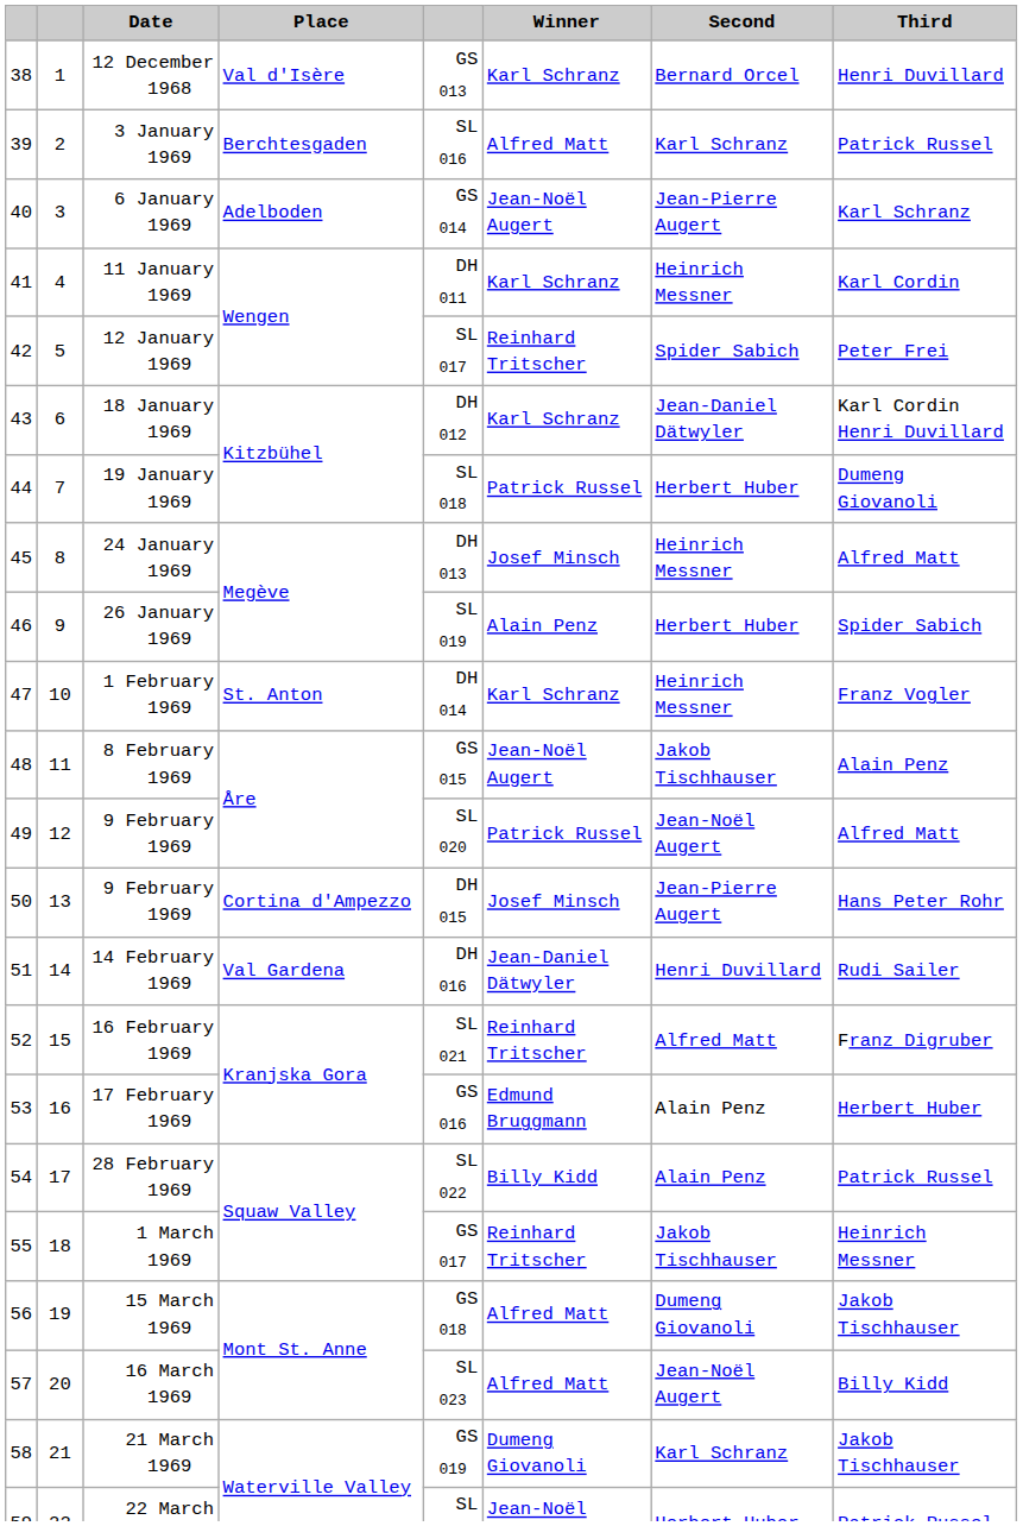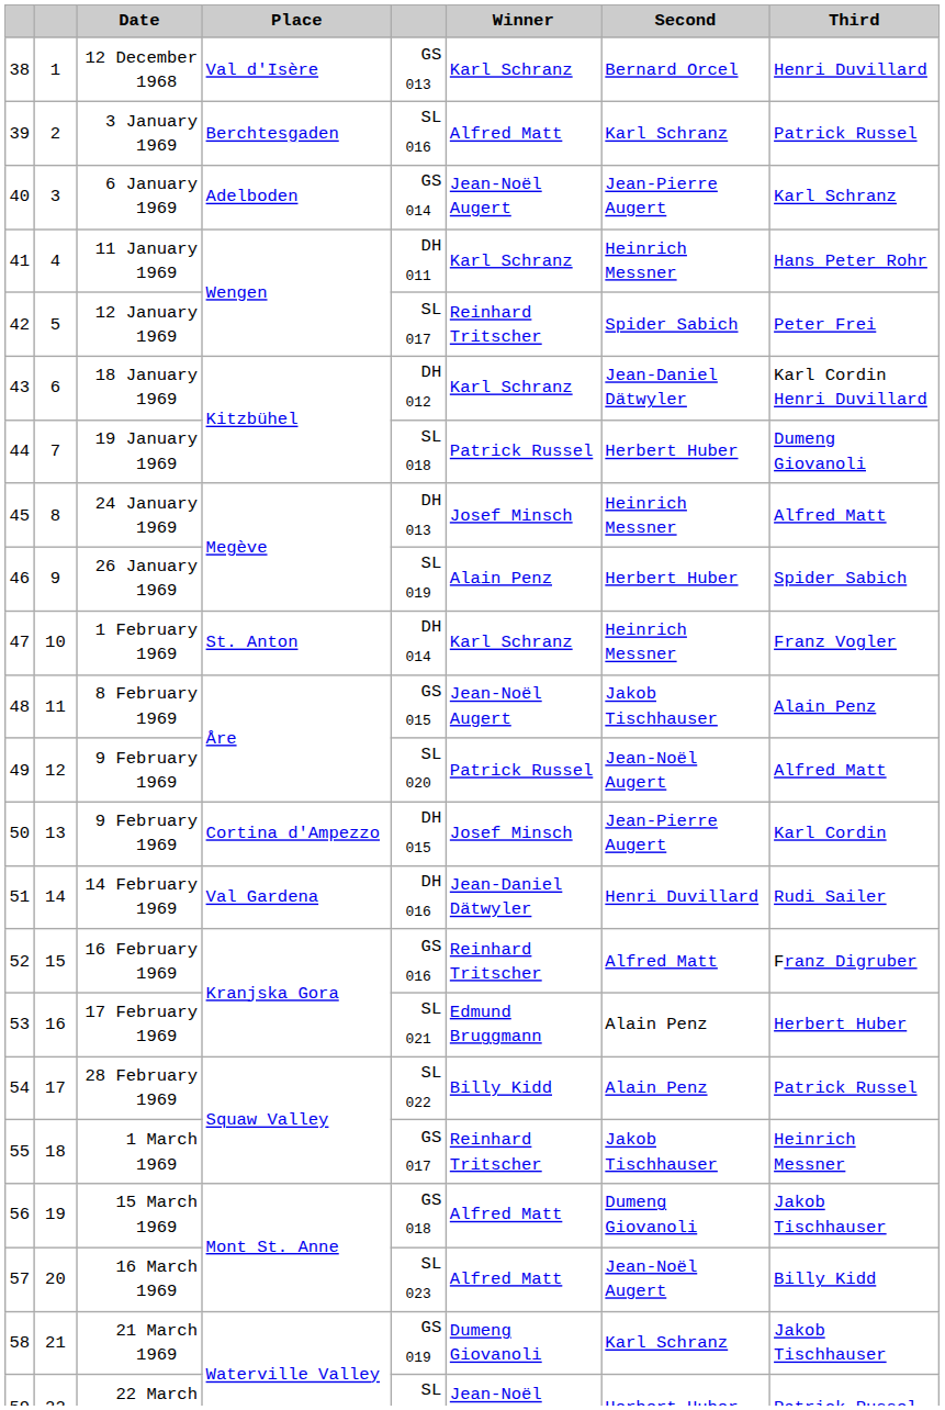 <table class="wikitable plainrowheaders" style="background:#fff; font-size:86%; line-height:16px; border:grey solid 1px; border-collapse:collapse;">
 <tr style="background:#ccc; text-align:center;">
 <td align="center" width="13"></td>
 <td align="center" width="40"></td>
 <td align="center" width="120"><strong>Date</strong></td>
 <td align="center" width="180"><strong>Place</strong></td>
 <td align="center" width="42"></td>
 <td align="center" width="165"><strong>Winner</strong></td>
 <td align="center" width="165"><strong>Second</strong></td>
 <td align="center" width="165"><strong>Third</strong></td>
 </tr>
 <tr>
 <td align=center>38</td>
 <td align=center>1</td>
 <td align=right>12 December 1968  </td>
 <td> <a href='#'>Val d'Isère</a></td>
 <td align=right>GS <sub>013</sub> </td>
 <td> <a href='#'>Karl Schranz</a></td>
 <td> <a href='#'>Bernard Orcel</a></td>
 <td> <a href='#'>Henri Duvillard</a></td>
 </tr>
 <tr>
 <td align=center>39</td>
 <td align=center>2</td>
 <td align=right>3 January 1969  </td>
 <td> <a href='#'>Berchtesgaden</a></td>
 <td align=right>SL <sub>016</sub> </td>
 <td> <a href='#'>Alfred Matt</a></td>
 <td> <a href='#'>Karl Schranz</a></td>
 <td> <a href='#'>Patrick Russel</a></td>
 </tr>
 <tr>
 <td align=center>40</td>
 <td align=center>3</td>
 <td align=right>6 January 1969  </td>
 <td> <a href='#'>Adelboden</a></td>
 <td align=right>GS <sub>014</sub> </td>
 <td> <a href='#'>Jean-Noël Augert</a></td>
 <td> <a href='#'>Jean-Pierre Augert</a></td>
 <td> <a href='#'>Karl Schranz</a></td>
 </tr>
 <tr>
 <td align=center>41</td>
 <td align=center>4</td>
 <td align=right>11 January 1969  </td>
 <td rowspan=2> <a href='#'>Wengen</a></td>
 <td align=right>DH <sub>011</sub> </td>
 <td> <a href='#'>Karl Schranz</a></td>
 <td> <a href='#'>Heinrich Messner</a></td>
-<td> <a href='#'>Karl Cordin</a></td>
+<td> <a href='#'>Hans Peter Rohr</a></td>
 </tr>
 <tr>
 <td align=center>42</td>
 <td align=center>5</td>
 <td align=right>12 January 1969  </td>
 <td align=right>SL <sub>017</sub> </td>
 <td> <a href='#'>Reinhard Tritscher</a></td>
 <td> <a href='#'>Spider Sabich</a></td>
 <td> <a href='#'>Peter Frei</a></td>
 </tr>
 <tr>
 <td align=center>43</td>
 <td align=center>6</td>
 <td align=right>18 January 1969  </td>
 <td rowspan=2> <a href='#'>Kitzbühel</a></td>
 <td align=right>DH <sub>012</sub> </td>
 <td> <a href='#'>Karl Schranz</a></td>
 <td> <a href='#'>Jean-Daniel Dätwyler</a></td>
 <td> Karl Cordin <br>  <a href='#'>Henri Duvillard</a></td>
 </tr>
 <tr>
 <td align=center>44</td>
 <td align=center>7</td>
 <td align=right>19 January 1969  </td>
 <td align=right>SL <sub>018</sub> </td>
 <td> <a href='#'>Patrick Russel</a></td>
 <td> <a href='#'>Herbert Huber</a></td>
 <td> <a href='#'>Dumeng Giovanoli</a></td>
 </tr>
 <tr>
 <td align=center>45</td>
 <td align=center>8</td>
 <td align=right>24 January 1969  </td>
 <td rowspan=2> <a href='#'>Megève</a></td>
 <td align=right>DH <sub>013</sub> </td>
 <td> <a href='#'>Josef Minsch</a></td>
 <td> <a href='#'>Heinrich Messner</a></td>
 <td> <a href='#'>Alfred Matt</a></td>
 </tr>
 <tr>
 <td align=center>46</td>
 <td align=center>9</td>
 <td align=right>26 January 1969  </td>
 <td align=right>SL <sub>019</sub> </td>
 <td> <a href='#'>Alain Penz</a></td>
 <td> <a href='#'>Herbert Huber</a></td>
 <td> <a href='#'>Spider Sabich</a></td>
 </tr>
 <tr>
 <td align=center>47</td>
 <td align=center>10</td>
 <td align=right>1 February 1969  </td>
 <td> <a href='#'>St. Anton</a></td>
 <td align=right>DH <sub>014</sub> </td>
 <td> <a href='#'>Karl Schranz</a></td>
 <td> <a href='#'>Heinrich Messner</a></td>
 <td> <a href='#'>Franz Vogler</a></td>
 </tr>
 <tr>
 <td align=center>48</td>
 <td align=center>11</td>
 <td align=right>8 February 1969  </td>
 <td rowspan=2> <a href='#'>Åre</a></td>
 <td align=right>GS <sub>015</sub> </td>
 <td> <a href='#'>Jean-Noël Augert</a></td>
 <td> <a href='#'>Jakob Tischhauser</a></td>
 <td> <a href='#'>Alain Penz</a></td>
 </tr>
 <tr>
 <td align=center>49</td>
 <td align=center>12</td>
 <td align=right>9 February 1969  </td>
 <td align=right>SL <sub>020</sub> </td>
 <td> <a href='#'>Patrick Russel</a></td>
 <td> <a href='#'>Jean-Noël Augert</a></td>
 <td> <a href='#'>Alfred Matt</a></td>
 </tr>
 <tr>
 <td align=center>50</td>
 <td align=center>13</td>
 <td align=right>9 February 1969  </td>
 <td> <a href='#'>Cortina d'Ampezzo</a></td>
 <td align=right>DH <sub>015</sub> </td>
 <td> <a href='#'>Josef Minsch</a></td>
 <td> <a href='#'>Jean-Pierre Augert</a></td>
-<td> <a href='#'>Hans Peter Rohr</a></td>
+<td> <a href='#'>Karl Cordin</a></td>
 </tr>
 <tr>
 <td align=center>51</td>
 <td align=center>14</td>
 <td align=right>14 February 1969  </td>
 <td> <a href='#'>Val Gardena</a></td>
 <td align=right>DH <sub>016</sub> </td>
 <td> <a href='#'>Jean-Daniel Dätwyler</a></td>
 <td> <a href='#'>Henri Duvillard</a></td>
 <td> <a href='#'>Rudi Sailer</a></td>
 </tr>
 <tr>
 <td align=center>52</td>
 <td align=center>15</td>
 <td align=right>16 February 1969  </td>
 <td rowspan=2> <a href='#'>Kranjska Gora</a></td>
-<td align=right>SL <sub>021</sub> </td>
+<td align=right>GS <sub>016</sub> </td>
 <td> <a href='#'>Reinhard Tritscher</a></td>
 <td> <a href='#'>Alfred Matt</a></td>
 <td> F<a href='#'>ranz Digruber</a></td>
 </tr>
 <tr>
 <td align=center>53</td>
 <td align=center>16</td>
 <td align=right>17 February 1969  </td>
-<td align=right>GS <sub>016</sub> </td>
+<td align=right>SL <sub>021</sub> </td>
 <td> <a href='#'>Edmund Bruggmann</a></td>
 <td> Alain Penz</td>
 <td> <a href='#'>Herbert Huber</a></td>
 </tr>
 <tr>
 <td align=center>54</td>
 <td align=center>17</td>
 <td align=right>28 February 1969  </td>
 <td rowspan=2> <a href='#'>Squaw Valley</a></td>
 <td align=right>SL <sub>022</sub> </td>
 <td> <a href='#'>Billy Kidd</a></td>
 <td> <a href='#'>Alain Penz</a></td>
 <td> <a href='#'>Patrick Russel</a></td>
 </tr>
 <tr>
 <td align=center>55</td>
 <td align=center>18</td>
 <td align=right>1 March 1969  </td>
 <td align=right>GS <sub>017</sub> </td>
 <td> <a href='#'>Reinhard Tritscher</a></td>
 <td> <a href='#'>Jakob Tischhauser</a></td>
 <td> <a href='#'>Heinrich Messner</a></td>
 </tr>
 <tr>
 <td align=center>56</td>
 <td align=center>19</td>
 <td align=right>15 March 1969  </td>
 <td rowspan=2> <a href='#'>Mont St. Anne</a></td>
 <td align=right>GS <sub>018</sub> </td>
 <td> <a href='#'>Alfred Matt</a></td>
 <td> <a href='#'>Dumeng Giovanoli</a></td>
 <td> <a href='#'>Jakob Tischhauser</a></td>
 </tr>
 <tr>
 <td align=center>57</td>
 <td align=center>20</td>
 <td align=right>16 March 1969  </td>
 <td align=right>SL <sub>023</sub> </td>
 <td> <a href='#'>Alfred Matt</a></td>
 <td> <a href='#'>Jean-Noël Augert</a></td>
 <td> <a href='#'>Billy Kidd</a></td>
 </tr>
 <tr>
 <td align=center>58</td>
 <td align=center>21</td>
 <td align=right>21 March 1969  </td>
 <td rowspan=2> <a href='#'>Waterville Valley</a></td>
 <td align=right>GS <sub>019</sub> </td>
 <td> <a href='#'>Dumeng Giovanoli</a></td>
 <td> <a href='#'>Karl Schranz</a></td>
 <td> <a href='#'>Jakob Tischhauser</a></td>
 </tr>
 <tr>
 <td align=center>59</td>
 <td align=center>22</td>
 <td align=right>22 March 1969  </td>
 <td align=right>SL <sub>024</sub> </td>
 <td> <a href='#'>Jean-Noël Augert</a></td>
 <td> <a href='#'>Herbert Huber</a></td>
 <td> <a href='#'>Patrick Russel</a></td>
 </tr>
 </table>
